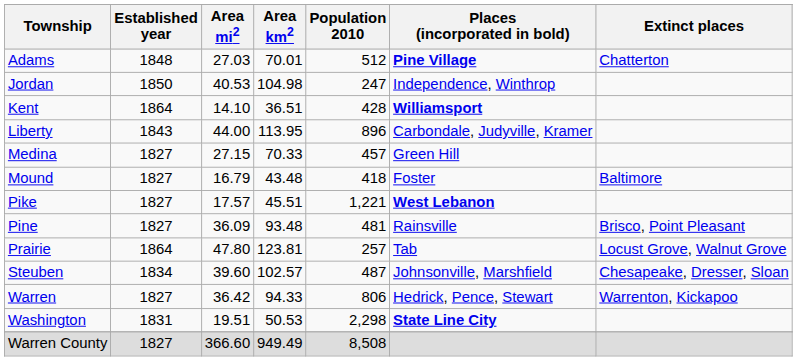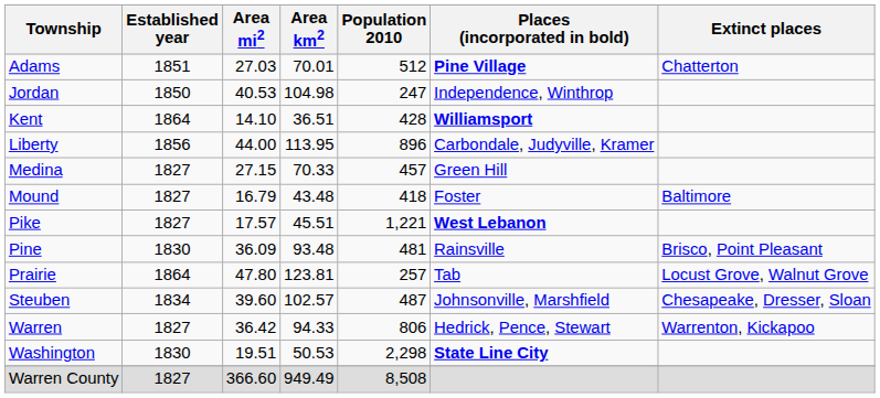 <table class="wikitable sortable">
 <tr>
 </tr>
 <tr style="background: #CCC;">
 <th>Township</th>
 <th>Established<br>year</th>
 <th>Area<br><a href='#'>mi<sup>2</sup></a></th>
 <th>Area<br><a href='#'>km<sup>2</sup></a></th>
 <th>Population<br>2010</th>
 <th>Places<br>(incorporated in bold)</th>
 <th>Extinct places</th>
 </tr>
 <tr>
 <td><a href='#'>Adams</a></td>
-<td align="center">1848</td>
+<td align="center">1851</td>
 <td align="right">27.03</td>
 <td align="right">70.01</td>
 <td align="right">512</td>
 <td><strong><a href='#'>Pine Village</a></strong></td>
 <td><a href='#'>Chatterton</a></td>
 </tr>
 <tr>
 <td><a href='#'>Jordan</a></td>
 <td align="center">1850</td>
 <td align="right">40.53</td>
 <td align="right">104.98</td>
 <td align="right">247</td>
 <td><a href='#'>Independence</a>, <a href='#'>Winthrop</a></td>
 <td> </td>
 </tr>
 <tr>
 <td><a href='#'>Kent</a></td>
 <td align="center">1864</td>
 <td align="right">14.10</td>
 <td align="right">36.51</td>
 <td align="right">428</td>
 <td><strong><a href='#'>Williamsport</a></strong></td>
 <td> </td>
 </tr>
 <tr>
 <td><a href='#'>Liberty</a></td>
-<td align="center">1843</td>
+<td align="center">1856</td>
 <td align="right">44.00</td>
 <td align="right">113.95</td>
 <td align="right">896</td>
 <td><a href='#'>Carbondale</a>, <a href='#'>Judyville</a>, <a href='#'>Kramer</a></td>
 <td> </td>
 </tr>
 <tr>
 <td><a href='#'>Medina</a></td>
 <td align="center">1827</td>
 <td align="right">27.15</td>
 <td align="right">70.33</td>
 <td align="right">457</td>
 <td><a href='#'>Green Hill</a></td>
 <td> </td>
 </tr>
 <tr>
 <td><a href='#'>Mound</a></td>
 <td align="center">1827</td>
 <td align="right">16.79</td>
 <td align="right">43.48</td>
 <td align="right">418</td>
 <td><a href='#'>Foster</a></td>
 <td><a href='#'>Baltimore</a></td>
 </tr>
 <tr>
 <td><a href='#'>Pike</a></td>
 <td align="center">1827</td>
 <td align="right">17.57</td>
 <td align="right">45.51</td>
 <td align="right">1,221</td>
 <td><strong><a href='#'>West Lebanon</a></strong></td>
 <td> </td>
 </tr>
 <tr>
 <td><a href='#'>Pine</a></td>
-<td align="center">1827</td>
+<td align="center">1830</td>
 <td align="right">36.09</td>
 <td align="right">93.48</td>
 <td align="right">481</td>
 <td><a href='#'>Rainsville</a></td>
 <td><a href='#'>Brisco</a>, <a href='#'>Point Pleasant</a></td>
 </tr>
 <tr>
 <td><a href='#'>Prairie</a></td>
 <td align="center">1864</td>
 <td align="right">47.80</td>
 <td align="right">123.81</td>
 <td align="right">257</td>
 <td><a href='#'>Tab</a></td>
 <td><a href='#'>Locust Grove</a>, <a href='#'>Walnut Grove</a></td>
 </tr>
 <tr>
 <td><a href='#'>Steuben</a></td>
 <td align="center">1834</td>
 <td align="right">39.60</td>
 <td align="right">102.57</td>
 <td align="right">487</td>
 <td><a href='#'>Johnsonville</a>, <a href='#'>Marshfield</a></td>
 <td><a href='#'>Chesapeake</a>, <a href='#'>Dresser</a>, <a href='#'>Sloan</a></td>
 </tr>
 <tr>
 <td><a href='#'>Warren</a></td>
 <td align="center">1827</td>
 <td align="right">36.42</td>
 <td align="right">94.33</td>
 <td align="right">806</td>
 <td><a href='#'>Hedrick</a>, <a href='#'>Pence</a>, <a href='#'>Stewart</a></td>
 <td><a href='#'>Warrenton</a>, <a href='#'>Kickapoo</a></td>
 </tr>
 <tr>
 <td><a href='#'>Washington</a></td>
-<td align="center">1831</td>
+<td align="center">1830</td>
 <td align="right">19.51</td>
 <td align="right">50.53</td>
 <td align="right">2,298</td>
 <td><strong><a href='#'>State Line City</a></strong></td>
 <td> </td>
 </tr>
 <tr>
 </tr>
 <tr style="background: #DDD;" | class="sortbottom">
 <td>Warren County</td>
 <td align="center">1827</td>
 <td align="right">366.60</td>
 <td align="right">949.49</td>
 <td align="right">8,508</td>
 <td> </td>
 <td> </td>
 </tr>
 </table>
